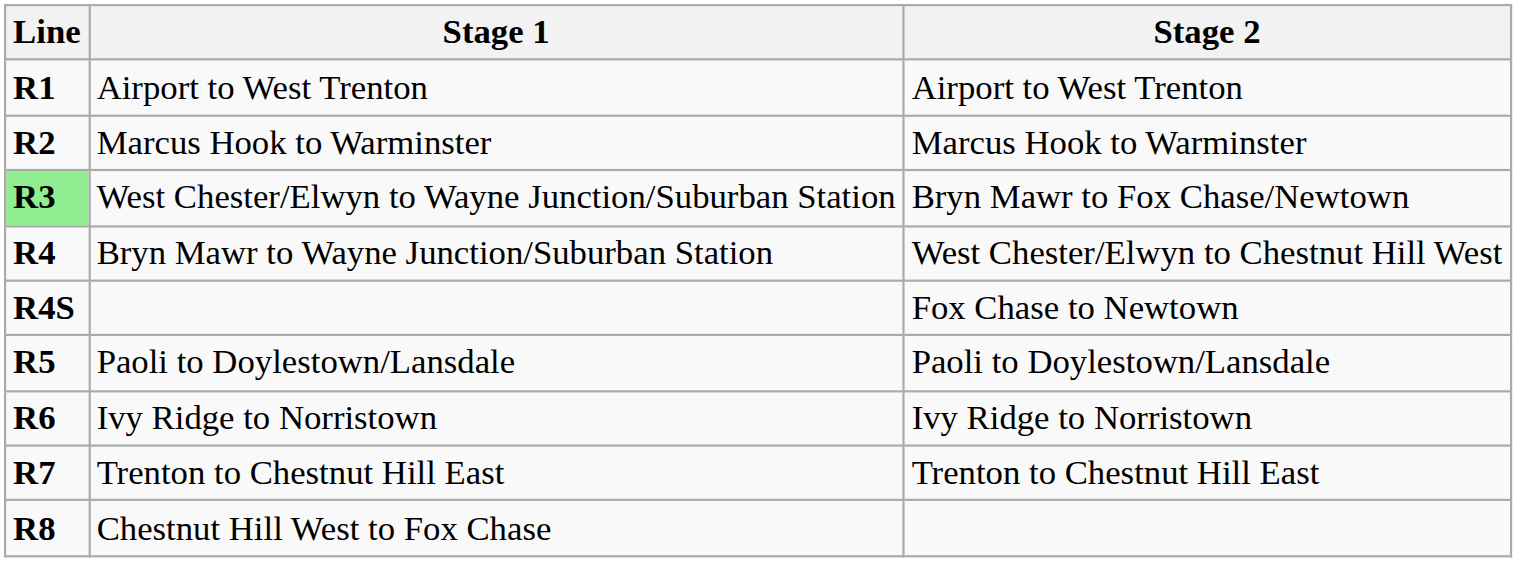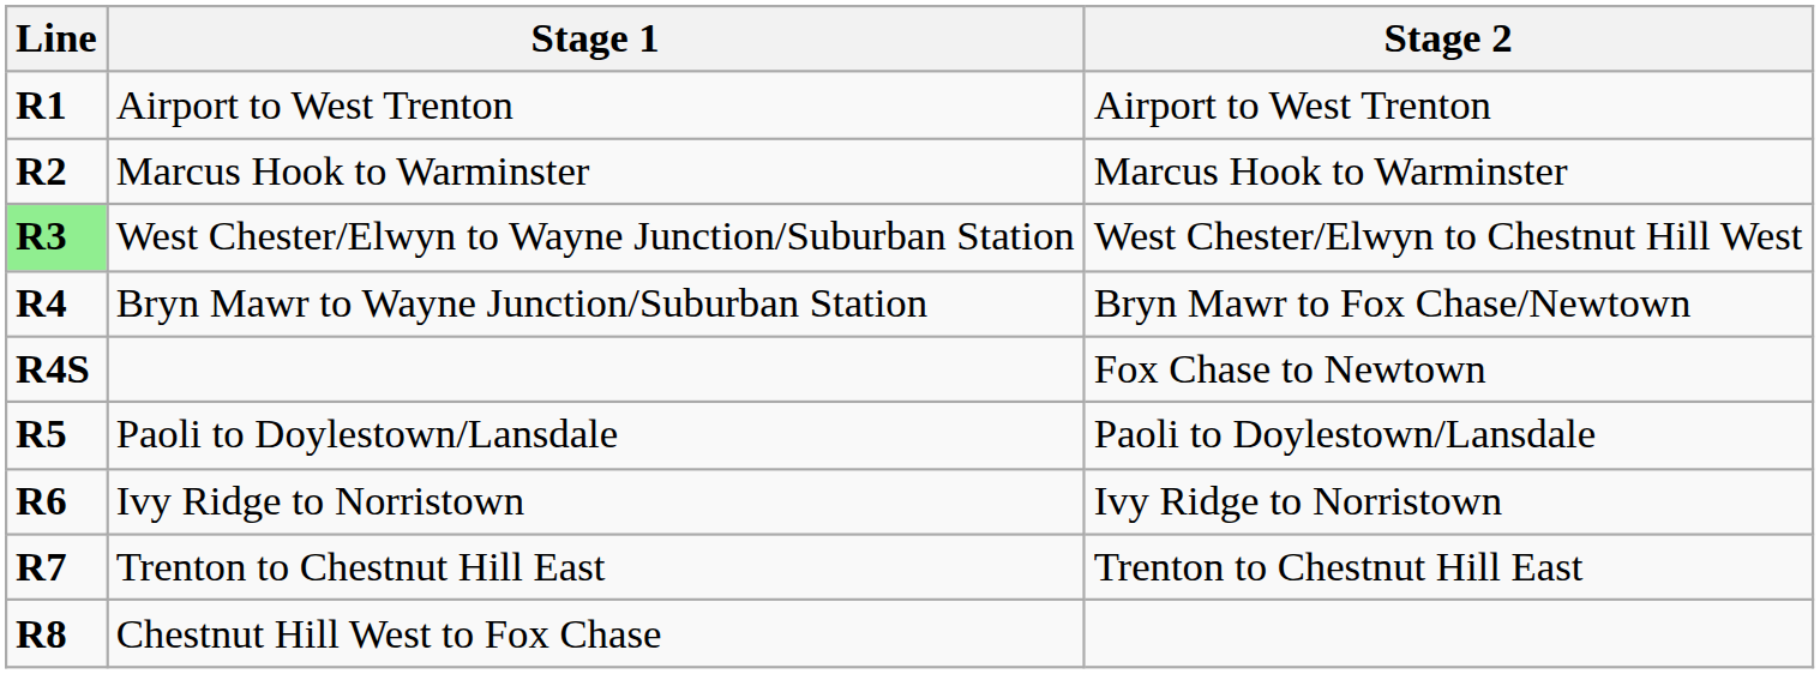 <table class="wikitable">
 <tr>
 <th>Line</th>
 <th>Stage 1</th>
 <th>Stage 2</th>
 </tr>
 <tr>
 <td><strong>R1</strong></td>
 <td>Airport to West Trenton</td>
 <td>Airport to West Trenton</td>
 </tr>
 <tr>
 <td><strong>R2</strong></td>
 <td>Marcus Hook to Warminster</td>
 <td>Marcus Hook to Warminster</td>
 </tr>
 <tr>
 <td style="background: lightgreen;"><strong>R3</strong></td>
 <td>West Chester/Elwyn to Wayne Junction/Suburban Station</td>
-<td>Bryn Mawr to Fox Chase/Newtown</td>
+<td>West Chester/Elwyn to Chestnut Hill West</td>
 </tr>
 <tr>
 <td><strong>R4</strong></td>
 <td>Bryn Mawr to Wayne Junction/Suburban Station</td>
-<td>West Chester/Elwyn to Chestnut Hill West</td>
+<td>Bryn Mawr to Fox Chase/Newtown</td>
 </tr>
 <tr>
 <td><strong>R4S</strong></td>
 <td></td>
 <td>Fox Chase to Newtown</td>
 </tr>
 <tr>
 <td><strong>R5</strong></td>
 <td>Paoli to Doylestown/Lansdale</td>
 <td>Paoli to Doylestown/Lansdale</td>
 </tr>
 <tr>
 <td><strong>R6</strong></td>
 <td>Ivy Ridge to Norristown</td>
 <td>Ivy Ridge to Norristown</td>
 </tr>
 <tr>
 <td><strong>R7</strong></td>
 <td>Trenton to Chestnut Hill East</td>
 <td>Trenton to Chestnut Hill East</td>
 </tr>
 <tr>
 <td><strong>R8</strong></td>
 <td>Chestnut Hill West to Fox Chase</td>
 <td></td>
 </tr>
 </table>
